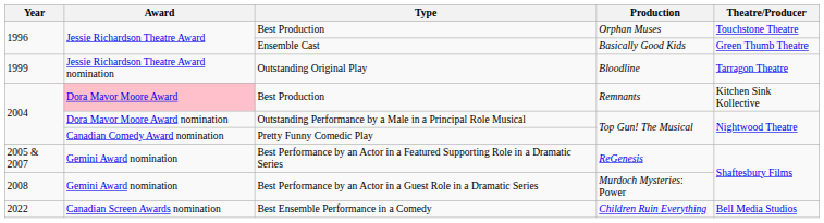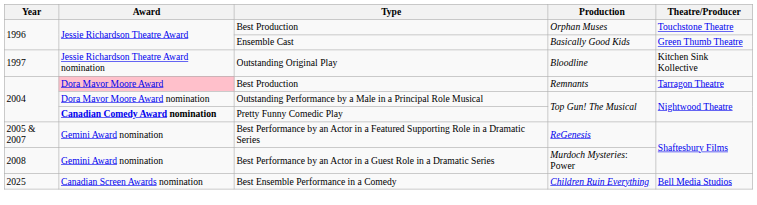 <table class="wikitable">
 <tr>
 <th>Year</th>
 <th>Award</th>
 <th>Type</th>
 <th>Production</th>
 <th>Theatre/Producer</th>
 </tr>
 <tr>
 <td rowspan=2>1996</td>
 <td rowspan=2><a href='#'>Jessie Richardson Theatre Award</a></td>
 <td>Best Production</td>
 <td><em>Orphan Muses</em></td>
 <td><a href='#'>Touchstone Theatre</a></td>
 </tr>
 <tr>
 <td>Ensemble Cast</td>
 <td><em>Basically Good Kids</em></td>
 <td><a href='#'>Green Thumb Theatre</a></td>
 </tr>
 <tr>
-<td>1999</td>
+<td>1997</td>
 <td><a href='#'>Jessie Richardson Theatre Award</a> nomination</td>
 <td>Outstanding Original Play</td>
 <td><em>Bloodline</em></td>
-<td><a href='#'>Tarragon Theatre</a></td>
+<td>Kitchen Sink Kollective</td>
 </tr>
 <tr>
 <td rowspan=3>2004</td>
 <td style="background: pink;"><a href='#'>Dora Mavor Moore Award</a></td>
 <td>Best Production</td>
 <td><em>Remnants</em></td>
-<td>Kitchen Sink Kollective</td>
+<td><a href='#'>Tarragon Theatre</a></td>
 </tr>
 <tr>
 <td><a href='#'>Dora Mavor Moore Award</a> nomination</td>
 <td>Outstanding Performance by a Male in a Principal Role Musical</td>
 <td rowspan=2><em>Top Gun! The Musical</em></td>
 <td rowspan=2><a href='#'>Nightwood Theatre</a></td>
 </tr>
 <tr>
-<td><a href='#'>Canadian Comedy Award</a> nomination</td>
+<td><strong><a href='#'>Canadian Comedy Award</a> nomination</strong></td>
 <td>Pretty Funny Comedic Play</td>
 </tr>
 <tr>
 <td>2005 & 2007</td>
 <td><a href='#'>Gemini Award</a> nomination</td>
 <td>Best Performance by an Actor in a Featured Supporting Role in a Dramatic Series</td>
 <td><em><a href='#'>ReGenesis</a></em></td>
 <td rowspan=2><a href='#'>Shaftesbury Films</a></td>
 </tr>
 <tr>
 <td>2008</td>
 <td><a href='#'>Gemini Award</a> nomination</td>
 <td>Best Performance by an Actor in a Guest Role in a Dramatic Series</td>
 <td><em>Murdoch Mysteries</em>: Power</td>
 </tr>
 <tr>
-<td>2022</td>
+<td>2025</td>
 <td><a href='#'>Canadian Screen Awards</a> nomination</td>
 <td>Best Ensemble Performance in a Comedy</td>
 <td><em><a href='#'>Children Ruin Everything</a></em></td>
 <td><a href='#'>Bell Media Studios</a></td>
 </tr>
 </table>
